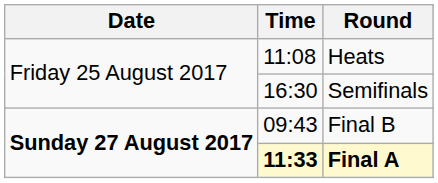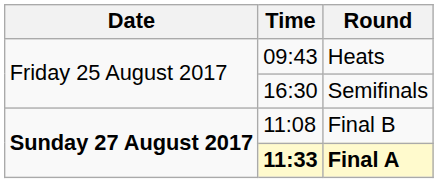 <table class="wikitable">
 <tr>
 <th>Date</th>
 <th>Time</th>
 <th>Round</th>
 </tr>
 <tr>
 <td rowspan=2>Friday 25 August 2017</td>
-<td>11:08</td>
+<td>09:43</td>
 <td>Heats</td>
 </tr>
 <tr>
 <td>16:30</td>
 <td>Semifinals</td>
 </tr>
 <tr>
 <td rowspan=2><strong>Sunday 27 August 2017</strong></td>
-<td>09:43</td>
+<td>11:08</td>
 <td>Final B</td>
 </tr>
 <tr>
 <td style=background:lemonchiffon><strong>11:33</strong></td>
 <td style=background:lemonchiffon><strong>Final A</strong></td>
 </tr>
 </table>
